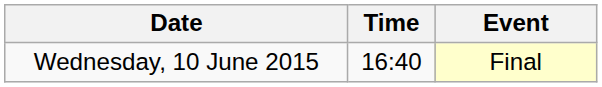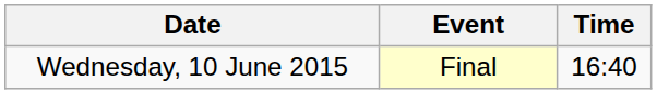 <table class = "wikitable" style="text-align:center;">
 <tr>
 <th width=220>Date</th>
+<th width=100>Event</th>
 <th width=50>Time</th>
-<th width=100>Event</th>
 </tr>
 <tr>
 <td>Wednesday, 10 June 2015</td>
+<td bgcolor=ffffcc>Final</td>
 <td>16:40</td>
-<td bgcolor=ffffcc>Final</td>
 </tr>
 </table>
